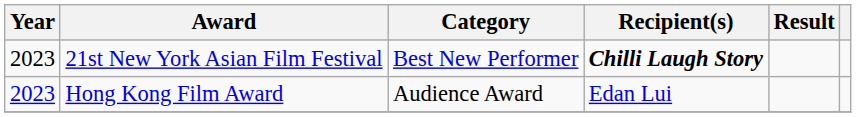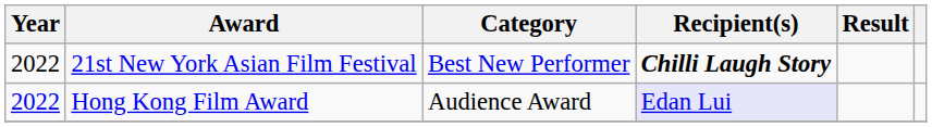 <table class="wikitable plainrowheaders sortable">
 <tr>
 <th scope="col">Year</th>
 <th scope="col">Award</th>
 <th scope="col">Category</th>
 <th scope="col">Recipient(s)</th>
 <th scope="col">Result</th>
 <th scope="col" class="unsortable"></th>
 </tr>
 <tr>
-<td rowspan="1">2023</td>
+<td rowspan="1">2022</td>
 <td scope="row" rowspan="1"><a href='#'>21st New York Asian Film Festival</a></td>
 <td><a href='#'>Best New Performer</a></td>
 <td><strong><em>Chilli Laugh Story</em></strong></td>
 <td></td>
 <td style="text-align:center";></td>
 </tr>
 <tr>
-<td><a href='#'>2023</a></td>
+<td><a href='#'>2022</a></td>
 <td><a href='#'>Hong Kong Film Award</a></td>
 <td>Audience Award</td>
-<td><a href='#'>Edan Lui</a></td>
+<td style="background: lavender;"><a href='#'>Edan Lui</a></td>
 <td></td>
 <td align="center"></td>
 </tr>
 <tr>
 </tr>
 </table>
